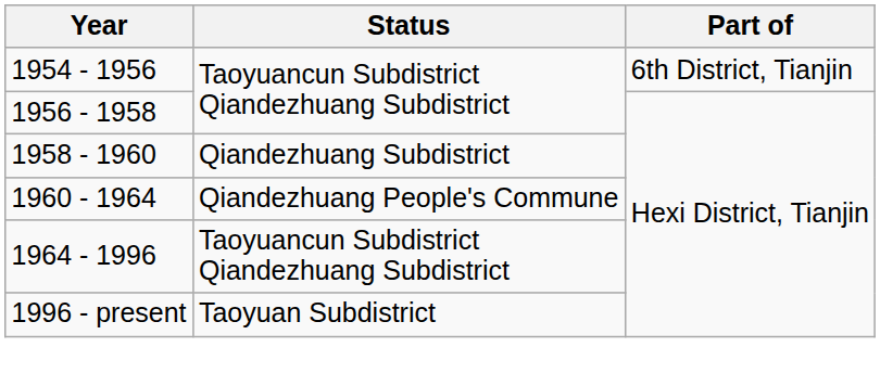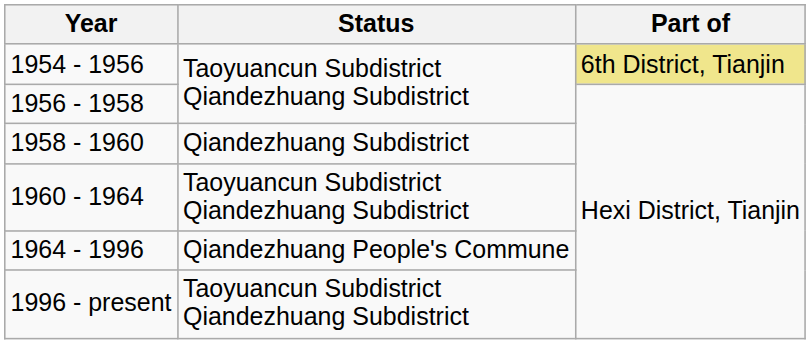 <table class="wikitable">
 <tr>
 <th>Year</th>
 <th>Status</th>
 <th>Part of</th>
 </tr>
 <tr>
 <td>1954 - 1956</td>
 <td rowspan="2">Taoyuancun Subdistrict<br>Qiandezhuang Subdistrict</td>
-<td>6th District, Tianjin</td>
+<td style="background: khaki;">6th District, Tianjin</td>
 </tr>
 <tr>
 <td>1956 - 1958</td>
 <td rowspan="5">Hexi District, Tianjin</td>
 </tr>
 <tr>
 <td>1958 - 1960</td>
 <td>Qiandezhuang Subdistrict</td>
 </tr>
 <tr>
 <td>1960 - 1964</td>
+<td>Taoyuancun Subdistrict<br>Qiandezhuang Subdistrict</td>
+</tr>
+<tr>
+<td>1964 - 1996</td>
 <td>Qiandezhuang People's Commune</td>
 </tr>
 <tr>
-<td>1964 - 1996</td>
+<td>1996 - present</td>
 <td>Taoyuancun Subdistrict<br>Qiandezhuang Subdistrict</td>
 </tr>
-<tr>
-<td>1996 - present</td>
-<td>Taoyuan Subdistrict</td>
-</tr>
 </table>
